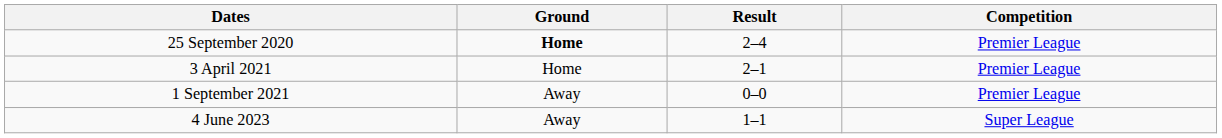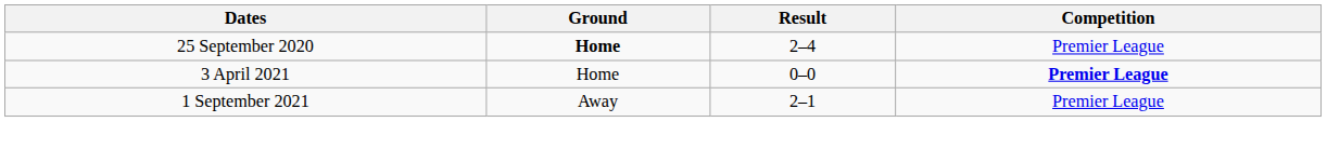 <table class="wikitable" style="width:95%;text-align:center">
 <tr>
 <th>Dates</th>
 <th>Ground</th>
 <th>Result</th>
 <th>Competition</th>
 </tr>
 <tr>
 <td>25 September 2020</td>
 <td><strong>Home</strong></td>
 <td>2–4</td>
 <td><a href='#'>Premier League</a></td>
 </tr>
 <tr>
 <td>3 April 2021</td>
 <td>Home</td>
-<td>2–1</td>
-<td><a href='#'>Premier League</a></td>
+<td>0–0</td>
+<td><strong><a href='#'>Premier League</a></strong></td>
 </tr>
 <tr>
 <td>1 September 2021</td>
 <td>Away</td>
-<td>0–0</td>
+<td>2–1</td>
 <td><a href='#'>Premier League</a></td>
 </tr>
-<tr>
-<td>4 June 2023</td>
-<td>Away</td>
-<td>1–1</td>
-<td><a href='#'>Super League</a></td>
-</tr>
 </table>
